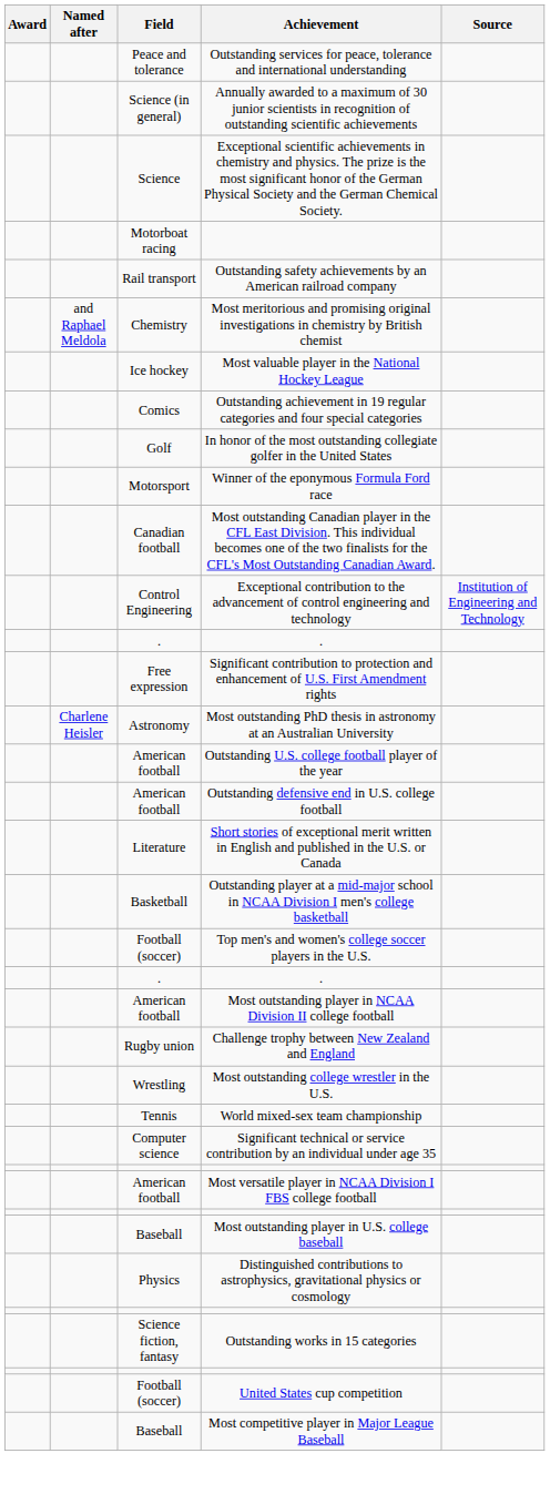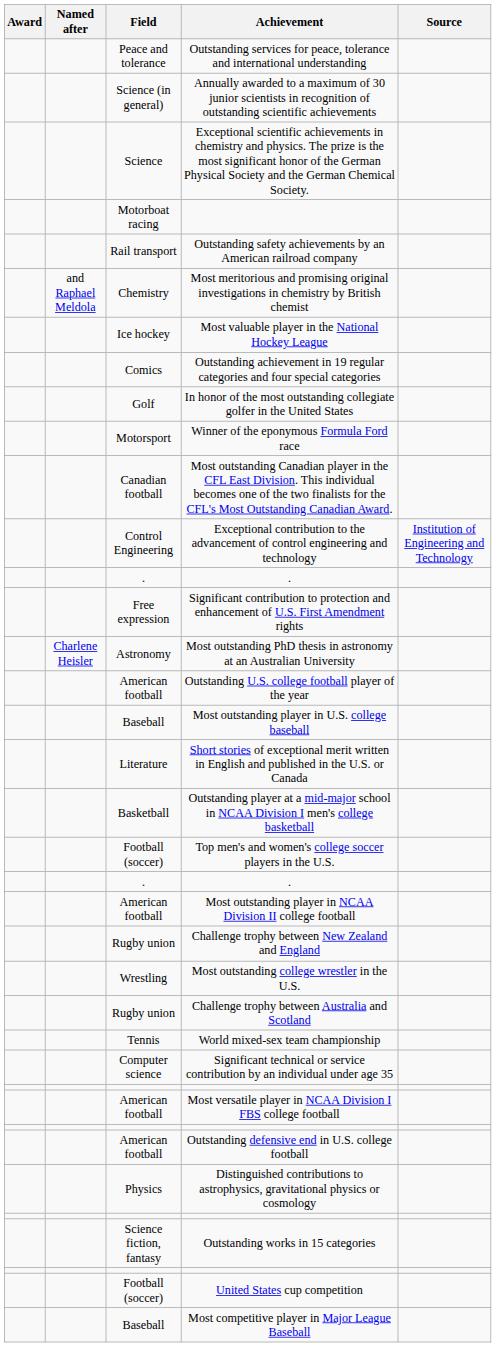 <table class="wikitable sortable" style="text-align:center; font-size:95%">
 <tr>
 <th>Award</th>
 <th>Named after</th>
 <th>Field</th>
 <th>Achievement</th>
 <th>Source</th>
 </tr>
 <tr>
 <td align="left"></td>
 <td></td>
 <td>Peace and tolerance</td>
 <td>Outstanding services for peace, tolerance and international understanding</td>
 <td></td>
 </tr>
 <tr>
 <td align="left"></td>
 <td></td>
 <td>Science (in general)</td>
 <td>Annually awarded to a maximum of 30 junior scientists in recognition of outstanding scientific achievements</td>
 <td></td>
 </tr>
 <tr>
 <td align="left"></td>
 <td></td>
 <td>Science</td>
 <td>Exceptional scientific achievements in chemistry and physics. The prize is the most significant honor of the German Physical Society and the German Chemical Society.</td>
 <td></td>
 </tr>
 <tr>
 <td align="left"></td>
 <td></td>
 <td>Motorboat racing</td>
 <td></td>
 <td></td>
 </tr>
 <tr>
 <td align="left"></td>
 <td></td>
 <td>Rail transport</td>
 <td>Outstanding safety achievements by an American railroad company</td>
 <td></td>
 </tr>
 <tr>
 <td align = "left"></td>
 <td> and <a href='#'>Raphael Meldola</a></td>
 <td>Chemistry</td>
 <td>Most meritorious and promising original investigations in chemistry by British chemist</td>
 <td></td>
 </tr>
 <tr>
 <td align="left"></td>
 <td></td>
 <td>Ice hockey</td>
 <td>Most valuable player in the <a href='#'>National Hockey League</a></td>
 <td></td>
 </tr>
 <tr>
 <td align="left"></td>
 <td></td>
 <td>Comics</td>
 <td>Outstanding achievement in 19 regular categories and four special categories</td>
 <td></td>
 </tr>
 <tr>
 <td align="left"></td>
 <td></td>
 <td>Golf</td>
 <td>In honor of the most outstanding collegiate golfer in the United States</td>
 <td></td>
 </tr>
 <tr>
 <td align="left"></td>
 <td></td>
 <td>Motorsport</td>
 <td>Winner of the eponymous <a href='#'>Formula Ford</a> race</td>
 <td></td>
 </tr>
 <tr>
 <td align="left"></td>
 <td></td>
 <td>Canadian football</td>
 <td>Most outstanding Canadian player in the <a href='#'>CFL East Division</a>. This individual becomes one of the two finalists for the <a href='#'>CFL's Most Outstanding Canadian Award</a>.</td>
 <td></td>
 </tr>
 <tr>
 <td align="left"></td>
 <td></td>
 <td>Control Engineering</td>
 <td>Exceptional contribution to the advancement of control engineering and technology</td>
 <td><a href='#'>Institution of Engineering and Technology</a></td>
 </tr>
 <tr>
 <td align="left"></td>
 <td></td>
 <td>.</td>
 <td>.</td>
 <td></td>
 </tr>
 <tr>
 <td align="left"></td>
 <td></td>
 <td>Free expression</td>
 <td>Significant contribution to protection and enhancement of <a href='#'>U.S. First Amendment</a> rights</td>
 <td></td>
 </tr>
 <tr>
 <td align="left"></td>
 <td><a href='#'>Charlene Heisler</a></td>
 <td>Astronomy</td>
 <td>Most outstanding PhD thesis in astronomy at an Australian University</td>
 <td></td>
 </tr>
 <tr>
 <td align="left"></td>
 <td></td>
 <td>American football</td>
 <td>Outstanding <a href='#'>U.S. college football</a> player of the year</td>
 <td></td>
 </tr>
 <tr>
 <td align="left"></td>
 <td></td>
-<td>American football</td>
-<td>Outstanding <a href='#'>defensive end</a> in U.S. college football</td>
+<td>Baseball</td>
+<td>Most outstanding player in U.S. <a href='#'>college baseball</a></td>
 <td></td>
 </tr>
 <tr>
 <td align="left"></td>
 <td></td>
 <td>Literature</td>
 <td><a href='#'>Short stories</a> of exceptional merit written in English and published in the U.S. or Canada</td>
 <td></td>
 </tr>
 <tr>
 <td align="left"></td>
 <td></td>
 <td>Basketball</td>
 <td>Outstanding player at a <a href='#'>mid-major</a> school in <a href='#'>NCAA Division I</a> men's <a href='#'>college basketball</a></td>
 <td></td>
 </tr>
 <tr>
 <td align="left"></td>
 <td></td>
 <td>Football (soccer)</td>
 <td>Top men's and women's <a href='#'>college soccer</a> players in the U.S.</td>
 <td></td>
 </tr>
 <tr>
 <td align="left"></td>
 <td></td>
 <td>.</td>
 <td>.</td>
 <td></td>
 </tr>
 <tr>
 <td align="left"></td>
 <td></td>
 <td>American football</td>
 <td>Most outstanding player in <a href='#'>NCAA Division II</a> college football</td>
 <td></td>
 </tr>
 <tr>
 <td align="left"></td>
 <td></td>
 <td>Rugby union</td>
 <td>Challenge trophy between <a href='#'>New Zealand</a> and <a href='#'>England</a></td>
 <td></td>
 </tr>
 <tr>
 <td align="left"></td>
 <td></td>
 <td>Wrestling</td>
 <td>Most outstanding <a href='#'>college wrestler</a> in the U.S.</td>
 <td></td>
 </tr>
 <tr>
 <td align="left"></td>
 <td></td>
+<td>Rugby union</td>
+<td>Challenge trophy between <a href='#'>Australia</a> and <a href='#'>Scotland</a></td>
+<td></td>
+</tr>
+<tr>
+<td align="left"></td>
+<td></td>
 <td>Tennis</td>
 <td>World mixed-sex team championship</td>
 <td></td>
 </tr>
 <tr>
 <td align="left"></td>
 <td></td>
 <td>Computer science</td>
 <td>Significant technical or service contribution by an individual under age 35</td>
 <td></td>
 </tr>
 <tr>
 <td align="left"></td>
 <td></td>
 <td></td>
 <td></td>
 </tr>
 <tr>
 <td align="left"></td>
 <td></td>
 <td>American football</td>
 <td>Most versatile player in <a href='#'>NCAA Division I FBS</a> college football</td>
 <td></td>
 </tr>
 <tr>
 <td align="left"></td>
 <td></td>
 <td></td>
 <td></td>
 </tr>
 <tr>
 <td align="left"></td>
 <td></td>
-<td>Baseball</td>
-<td>Most outstanding player in U.S. <a href='#'>college baseball</a></td>
+<td>American football</td>
+<td>Outstanding <a href='#'>defensive end</a> in U.S. college football</td>
 <td></td>
 </tr>
 <tr>
 <td align="left"></td>
 <td></td>
 <td>Physics</td>
 <td>Distinguished contributions to astrophysics, gravitational physics or cosmology</td>
 <td></td>
 </tr>
 <tr>
 <td align="left"></td>
 <td></td>
 <td></td>
 <td></td>
 </tr>
 <tr>
 <td align="left"></td>
 <td></td>
 <td>Science fiction, fantasy</td>
 <td>Outstanding works in 15 categories</td>
 <td></td>
 </tr>
 <tr>
 <td align="left"></td>
 <td></td>
 <td></td>
 <td></td>
 </tr>
 <tr>
 <td align="left"></td>
 <td></td>
 <td>Football (soccer)</td>
 <td><a href='#'>United States</a> cup competition</td>
 <td></td>
 </tr>
 <tr>
 <td align="left"></td>
 <td></td>
 <td>Baseball</td>
 <td>Most competitive player in <a href='#'>Major League Baseball</a></td>
 <td></td>
 </tr>
 </table>
